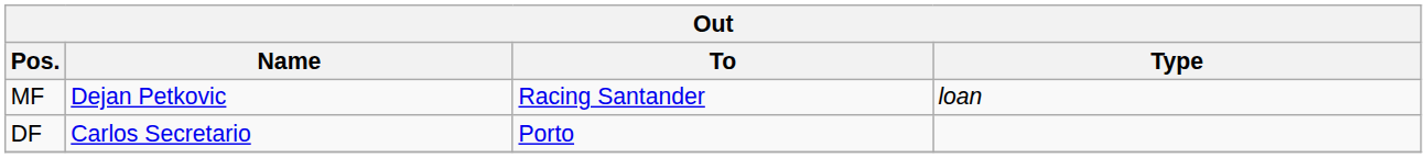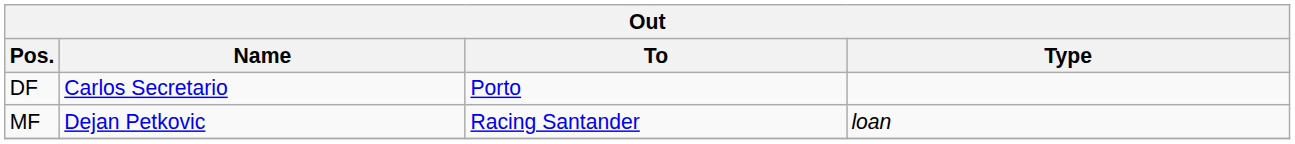 <table class="wikitable" style="font-size:90%;width:99%;">
 <tr>
 <th colspan="4">Out</th>
 </tr>
 <tr>
 <th width=3%>Pos.</th>
 <th width=32%>Name</th>
 <th width=30%>To</th>
 <th width=35%>Type</th>
 </tr>
 <tr>
+<td>DF</td>
+<td><a href='#'>Carlos Secretario</a></td>
+<td><a href='#'>Porto</a></td>
+<td></td>
+</tr>
+<tr>
 <td>MF</td>
 <td><a href='#'>Dejan Petkovic</a></td>
 <td><a href='#'>Racing Santander</a></td>
 <td><em>loan</em></td>
 </tr>
 <tr>
-<td>DF</td>
-<td><a href='#'>Carlos Secretario</a></td>
-<td><a href='#'>Porto</a></td>
-<td></td>
-</tr>
-<tr>
 </tr>
 </table>
